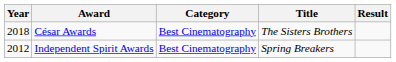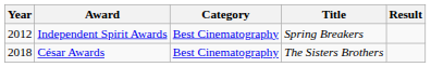 <table class="wikitable">
 <tr>
 <th>Year</th>
 <th>Award</th>
 <th>Category</th>
 <th>Title</th>
 <th>Result</th>
 </tr>
 <tr>
+<td>2012</td>
+<td><a href='#'>Independent Spirit Awards</a></td>
+<td><a href='#'>Best Cinematography</a></td>
+<td><em>Spring Breakers</em></td>
+<td></td>
+</tr>
+<tr>
 <td>2018</td>
 <td><a href='#'>César Awards</a></td>
 <td><a href='#'>Best Cinematography</a></td>
 <td><em>The Sisters Brothers</em></td>
 <td></td>
 </tr>
-<tr>
-<td>2012</td>
-<td><a href='#'>Independent Spirit Awards</a></td>
-<td><a href='#'>Best Cinematography</a></td>
-<td><em>Spring Breakers</em></td>
-<td></td>
-</tr>
 </table>
